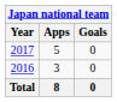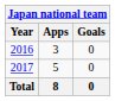 <table class="wikitable" style="text-align:center">
 <tr>
 <th colspan=3><a href='#'>Japan national team</a></th>
 </tr>
 <tr>
 <th>Year</th>
 <th>Apps</th>
 <th>Goals</th>
 </tr>
 <tr>
-<td><a href='#'>2017</a></td>
-<td>5</td>
+<td><a href='#'>2016</a></td>
+<td>3</td>
 <td>0</td>
 </tr>
 <tr>
-<td><a href='#'>2016</a></td>
-<td>3</td>
+<td><a href='#'>2017</a></td>
+<td>5</td>
 <td>0</td>
 </tr>
 <tr>
 <th>Total</th>
 <th>8</th>
 <th>0</th>
 </tr>
 </table>
